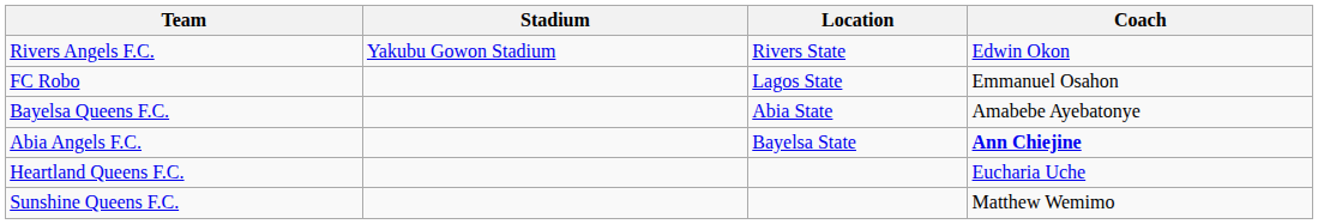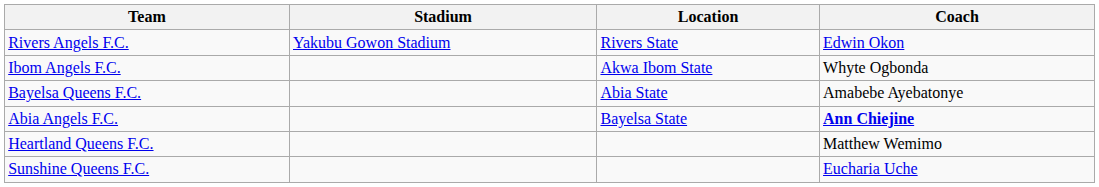 <table class="wikitable sortable" style="min-width:55%">
 <tr>
 </tr>
 <tr>
 <th>Team</th>
 <th>Stadium</th>
 <th>Location</th>
 <th>Coach</th>
 </tr>
 <tr>
 <td><a href='#'>Rivers Angels F.C.</a></td>
 <td><a href='#'>Yakubu Gowon Stadium</a></td>
 <td><a href='#'>Rivers State</a></td>
 <td><a href='#'>Edwin Okon</a></td>
 </tr>
 <tr>
-<td><a href='#'>FC Robo</a></td>
+<td><a href='#'>Ibom Angels F.C.</a></td>
 <td></td>
-<td><a href='#'>Lagos State</a></td>
-<td>Emmanuel Osahon </td>
+<td><a href='#'>Akwa Ibom State</a></td>
+<td>Whyte Ogbonda </td>
 </tr>
 <tr>
 <td><a href='#'>Bayelsa Queens F.C.</a></td>
 <td></td>
 <td><a href='#'>Abia State</a></td>
 <td>Amabebe Ayebatonye</td>
 </tr>
 <tr>
 <td><a href='#'>Abia Angels F.C.</a></td>
 <td></td>
 <td><a href='#'>Bayelsa State</a></td>
 <td><strong><a href='#'>Ann Chiejine</a></strong></td>
 </tr>
 <tr>
 <td><a href='#'>Heartland Queens F.C.</a></td>
 <td></td>
 <td></td>
-<td><a href='#'>Eucharia Uche</a></td>
+<td>Matthew Wemimo</td>
 </tr>
 <tr>
 <td><a href='#'>Sunshine Queens F.C.</a></td>
 <td></td>
 <td></td>
-<td>Matthew Wemimo</td>
+<td><a href='#'>Eucharia Uche</a></td>
 </tr>
 <tr>
 </tr>
 </table>
